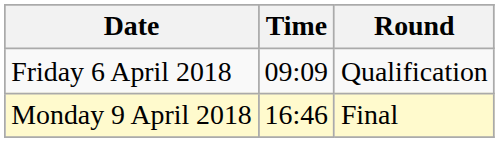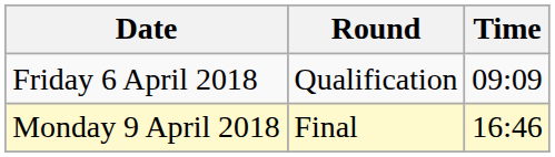 <table class = "wikitable">
 <tr>
 <th>Date</th>
+<th>Round</th>
 <th>Time</th>
-<th>Round</th>
 </tr>
 <tr>
 <td>Friday 6 April 2018</td>
+<td>Qualification</td>
 <td>09:09</td>
-<td>Qualification</td>
 </tr>
 <tr>
 <td style=background:lemonchiffon>Monday 9 April 2018</td>
+<td style=background:lemonchiffon>Final</td>
 <td style=background:lemonchiffon>16:46</td>
-<td style=background:lemonchiffon>Final</td>
 </tr>
 </table>
